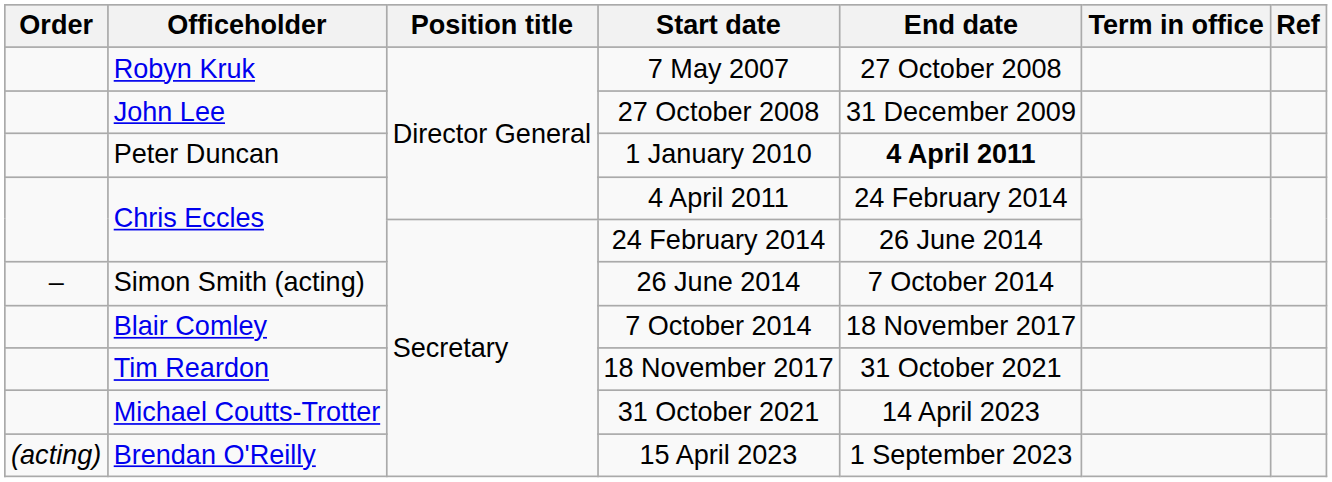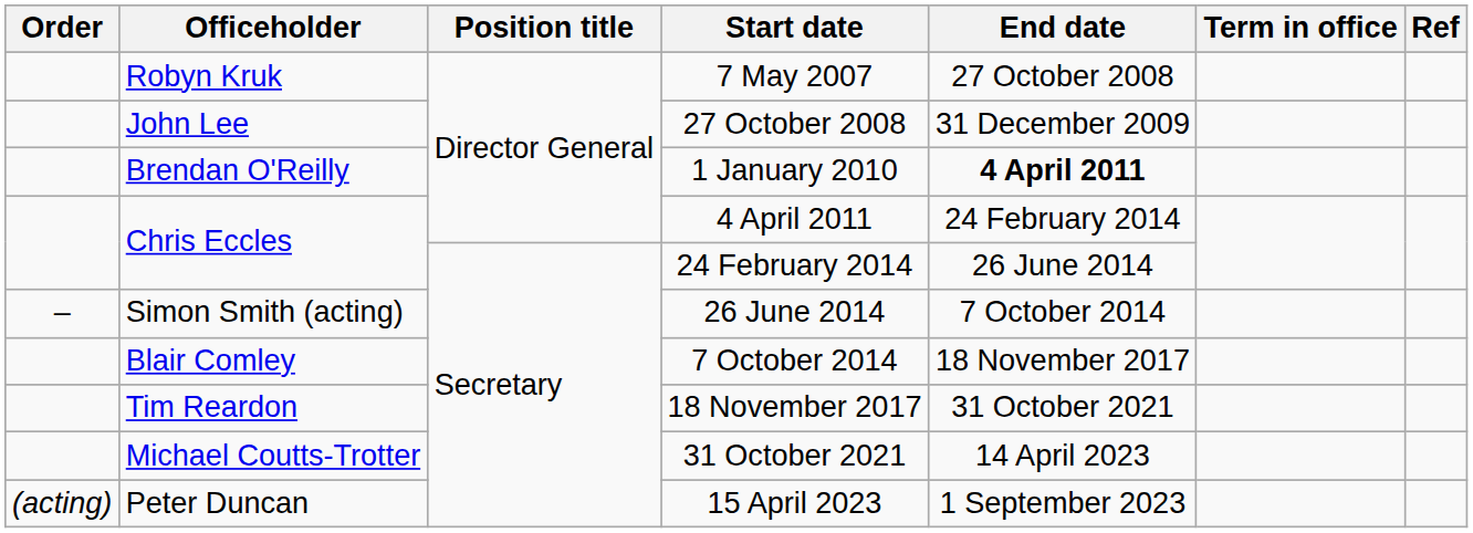 <table class="wikitable sortable">
 <tr>
 <th>Order</th>
 <th>Officeholder</th>
 <th>Position title</th>
 <th>Start date</th>
 <th>End date</th>
 <th>Term in office</th>
 <th>Ref</th>
 </tr>
 <tr>
 <td align=center></td>
 <td><a href='#'>Robyn Kruk</a> </td>
 <td rowspan=4>Director General</td>
 <td align=center>7 May 2007</td>
 <td align=center>27 October 2008</td>
 <td align=right></td>
 <td></td>
 </tr>
 <tr>
 <td align=center></td>
 <td><a href='#'>John Lee</a></td>
 <td align=center>27 October 2008</td>
 <td align=center>31 December 2009</td>
 <td align=right></td>
 <td></td>
 </tr>
 <tr>
 <td align=center></td>
-<td>Peter Duncan </td>
+<td><a href='#'>Brendan O'Reilly</a></td>
 <td align=center>1 January 2010</td>
 <td align=center><strong>4 April 2011</strong></td>
 <td align=right></td>
 <td></td>
 </tr>
 <tr>
 <td rowspan=2 align=center></td>
 <td rowspan=2><a href='#'>Chris Eccles</a></td>
 <td align=center>4 April 2011</td>
 <td align=center>24 February 2014</td>
 <td rowspan=2 align=right></td>
 <td rowspan=2></td>
 </tr>
 <tr>
 <td rowspan=6>Secretary</td>
 <td align=center>24 February 2014</td>
 <td align=center>26 June 2014</td>
 </tr>
 <tr>
 <td align=center>–</td>
 <td>Simon Smith (acting)</td>
 <td align=center>26 June 2014</td>
 <td align=center>7 October 2014</td>
 <td align=right></td>
 <td></td>
 </tr>
 <tr>
 <td align=center></td>
 <td><a href='#'>Blair Comley</a> </td>
 <td align=center>7 October 2014</td>
 <td align=center>18 November 2017</td>
 <td align=right></td>
 <td></td>
 </tr>
 <tr>
 <td align=center></td>
 <td><a href='#'>Tim Reardon</a></td>
 <td align=center>18 November 2017</td>
 <td align=center>31 October 2021</td>
 <td align=right></td>
 <td></td>
 </tr>
 <tr>
 <td align=center></td>
 <td><a href='#'>Michael Coutts-Trotter</a></td>
 <td align=center>31 October 2021</td>
 <td align=center>14 April 2023</td>
 <td align=right></td>
 <td></td>
 </tr>
 <tr>
 <td align=center><em>(acting)</em></td>
-<td><a href='#'>Brendan O'Reilly</a></td>
+<td>Peter Duncan </td>
 <td align=center>15 April 2023</td>
 <td align=center>1 September 2023</td>
 <td align=right></td>
 <td></td>
 </tr>
 </table>
